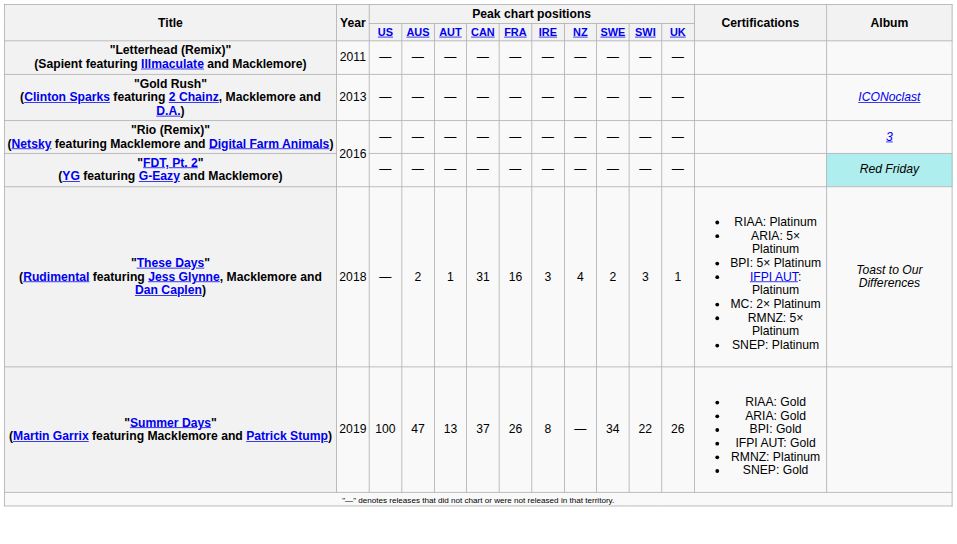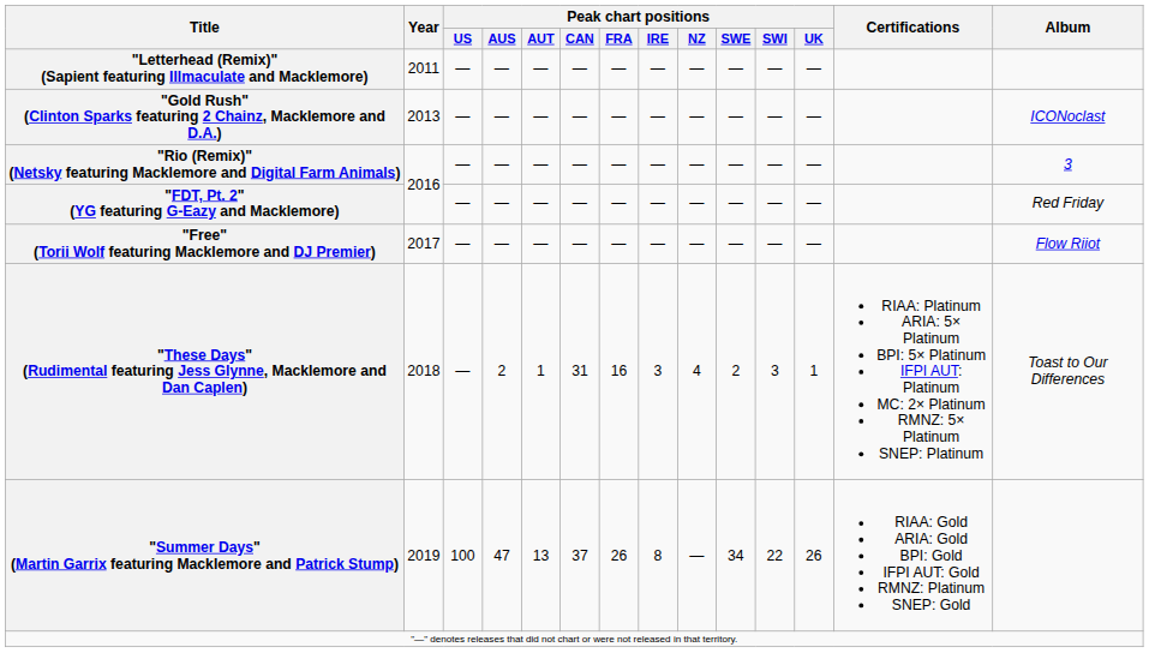 <table class="wikitable plainrowheaders" style="text-align:center;">
 <tr>
 <th scope="col" rowspan="2">Title</th>
 <th scope="col" rowspan="2">Year</th>
 <th scope="col" colspan="10">Peak chart positions</th>
 <th scope="col" rowspan="2">Certifications</th>
 <th scope="col" rowspan="2">Album</th>
 </tr>
 <tr>
 <th scope="col" style="width:2.5em;font-size:90%;"><a href='#'>US</a><br></th>
 <th scope="col" style="width:2.5em;font-size:90%;"><a href='#'>AUS</a><br></th>
 <th scope="col" style="width:2.5em;font-size:90%;"><a href='#'>AUT</a><br></th>
 <th scope="col" style="width:2.5em;font-size:90%;"><a href='#'>CAN</a><br></th>
 <th scope="col" style="width:2.5em;font-size:90%;"><a href='#'>FRA</a><br></th>
 <th scope="col" style="width:2.5em;font-size:90%;"><a href='#'>IRE</a><br></th>
 <th scope="col" style="width:2.5em;font-size:90%;"><a href='#'>NZ</a><br></th>
 <th scope="col" style="width:2.5em;font-size:90%;"><a href='#'>SWE</a><br></th>
 <th scope="col" style="width:2.5em;font-size:90%;"><a href='#'>SWI</a><br></th>
 <th scope="col" style="width:2.5em;font-size:90%;"><a href='#'>UK</a><br></th>
 </tr>
 <tr>
 <th scope="row">"Letterhead (Remix)"<br><span>(Sapient featuring <a href='#'>Illmaculate</a> and Macklemore)</span></th>
 <td>2011</td>
 <td>—</td>
 <td>—</td>
 <td>—</td>
 <td>—</td>
 <td>—</td>
 <td>—</td>
 <td>—</td>
 <td>—</td>
 <td>—</td>
 <td>—</td>
 <td></td>
 <td></td>
 </tr>
 <tr>
 <th scope="row">"Gold Rush"<br><span>(<a href='#'>Clinton Sparks</a> featuring <a href='#'>2 Chainz</a>, Macklemore and <a href='#'>D.A.</a>)</span></th>
 <td>2013</td>
 <td>—</td>
 <td>—</td>
 <td>—</td>
 <td>—</td>
 <td>—</td>
 <td>—</td>
 <td>—</td>
 <td>—</td>
 <td>—</td>
 <td>—</td>
 <td></td>
 <td><em><a href='#'>ICONoclast</a></em></td>
 </tr>
 <tr>
 <th scope="row">"Rio (Remix)"<br><span>(<a href='#'>Netsky</a> featuring Macklemore and <a href='#'>Digital Farm Animals</a>)</span></th>
 <td rowspan="2">2016</td>
 <td>—</td>
 <td>—</td>
 <td>—</td>
 <td>—</td>
 <td>—</td>
 <td>—</td>
 <td>—</td>
 <td>—</td>
 <td>—</td>
 <td>—</td>
 <td></td>
 <td><em><a href='#'>3</a></em></td>
 </tr>
 <tr>
 <th scope="row">"<a href='#'>FDT, Pt. 2</a>"<br><span>(<a href='#'>YG</a> featuring <a href='#'>G-Eazy</a> and Macklemore)</span></th>
 <td>—</td>
 <td>—</td>
 <td>—</td>
 <td>—</td>
 <td>—</td>
 <td>—</td>
 <td>—</td>
 <td>—</td>
 <td>—</td>
 <td>—</td>
 <td></td>
-<td style="background: paleturquoise;"><em>Red Friday</em></td>
+<td><em>Red Friday</em></td>
+</tr>
+<tr>
+<th scope="row">"Free"<br><span>(<a href='#'>Torii Wolf</a> featuring Macklemore and <a href='#'>DJ Premier</a>)</span></th>
+<td>2017</td>
+<td>—</td>
+<td>—</td>
+<td>—</td>
+<td>—</td>
+<td>—</td>
+<td>—</td>
+<td>—</td>
+<td>—</td>
+<td>—</td>
+<td>—</td>
+<td></td>
+<td><em><a href='#'>Flow Riiot</a></em></td>
 </tr>
 <tr>
 <th scope="row">"<a href='#'>These Days</a>"<br><span>(<a href='#'>Rudimental</a> featuring <a href='#'>Jess Glynne</a>, Macklemore and <a href='#'>Dan Caplen</a>)</span></th>
 <td>2018</td>
 <td>—</td>
 <td>2</td>
 <td>1</td>
 <td>31</td>
 <td>16</td>
 <td>3</td>
 <td>4</td>
 <td>2</td>
 <td>3</td>
 <td>1</td>
 <td><br><ul><li>RIAA: Platinum</li><li>ARIA: 5× Platinum</li><li>BPI: 5× Platinum</li><li><a href='#'>IFPI AUT</a>: Platinum</li><li>MC: 2× Platinum</li><li>RMNZ: 5× Platinum</li><li>SNEP: Platinum</li></ul></td>
 <td><em>Toast to Our Differences</em></td>
 </tr>
 <tr>
 <th scope="row">"<a href='#'>Summer Days</a>"<br><span>(<a href='#'>Martin Garrix</a> featuring Macklemore and <a href='#'>Patrick Stump</a>)</span></th>
 <td>2019</td>
 <td>100</td>
 <td>47</td>
 <td>13</td>
 <td>37</td>
 <td>26</td>
 <td>8</td>
 <td>—</td>
 <td>34</td>
 <td>22</td>
 <td>26</td>
 <td><br><ul><li>RIAA: Gold</li><li>ARIA: Gold</li><li>BPI: Gold</li><li>IFPI AUT: Gold</li><li>RMNZ: Platinum</li><li>SNEP: Gold</li></ul></td>
 <td></td>
 </tr>
 <tr>
 <td colspan="14" style="font-size:8pt">"—" denotes releases that did not chart or were not released in that territory.</td>
 </tr>
 </table>
